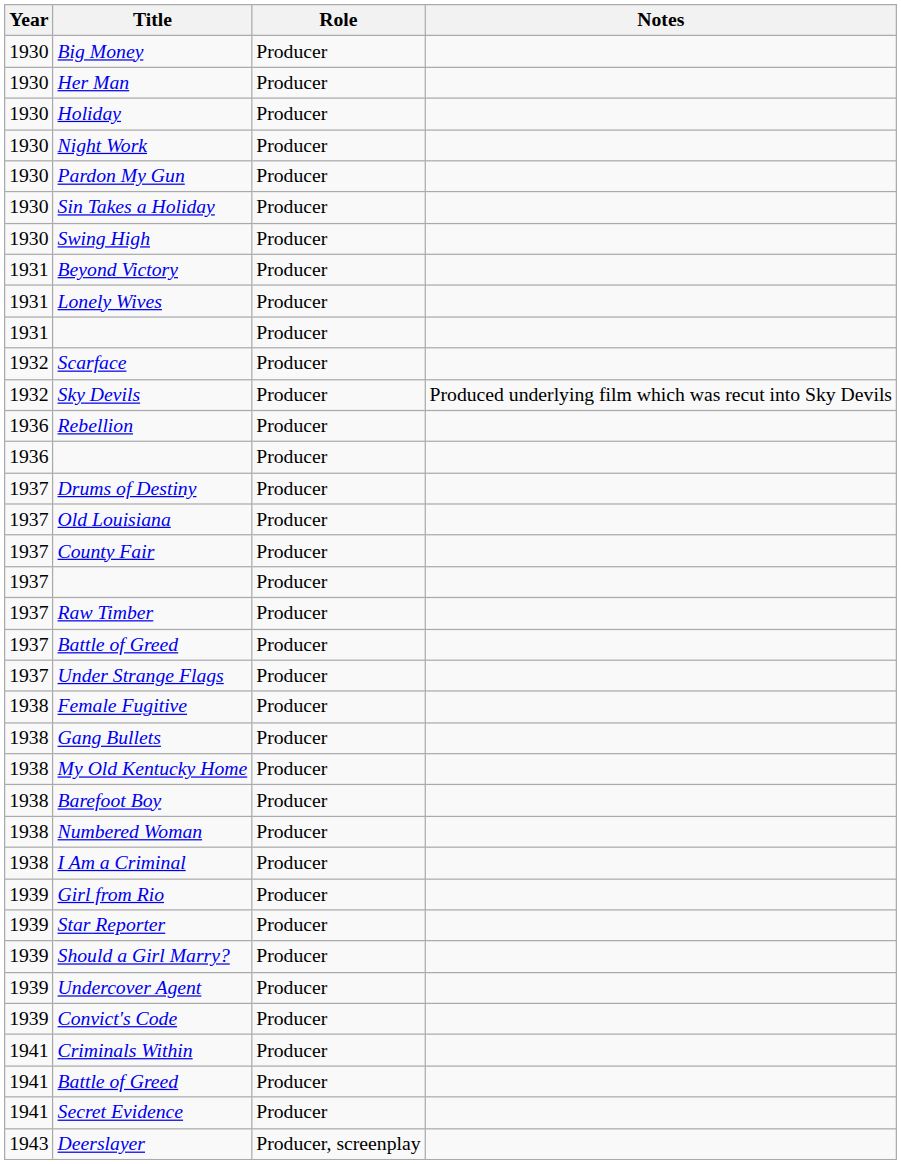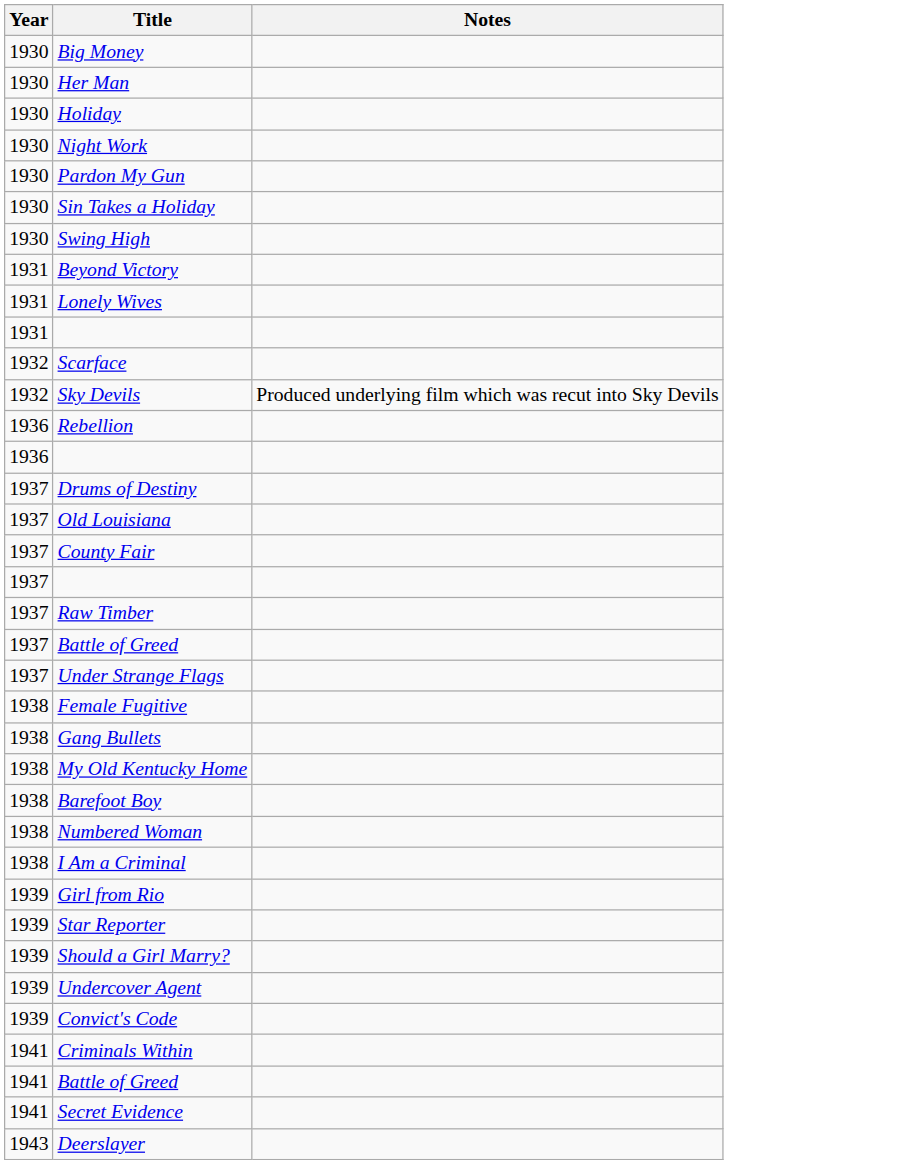 <table class="wikitable sortable">
 <tr>
 <th>Year</th>
 <th>Title</th>
-<th>Role</th>
 <th>Notes</th>
 </tr>
 <tr>
 <td>1930</td>
 <td><em><a href='#'>Big Money</a></em></td>
-<td>Producer</td>
 <td></td>
 </tr>
 <tr>
 <td>1930</td>
 <td><em><a href='#'>Her Man</a></em></td>
-<td>Producer</td>
 <td></td>
 </tr>
 <tr>
 <td>1930</td>
 <td><em><a href='#'>Holiday</a></em></td>
-<td>Producer</td>
 <td></td>
 </tr>
 <tr>
 <td>1930</td>
 <td><em><a href='#'>Night Work</a></em></td>
-<td>Producer</td>
 <td></td>
 </tr>
 <tr>
 <td>1930</td>
 <td><em><a href='#'>Pardon My Gun</a></em></td>
-<td>Producer</td>
 <td></td>
 </tr>
 <tr>
 <td>1930</td>
 <td><em><a href='#'>Sin Takes a Holiday</a></em></td>
-<td>Producer</td>
 <td></td>
 </tr>
 <tr>
 <td>1930</td>
 <td><em><a href='#'>Swing High</a></em></td>
-<td>Producer</td>
 <td></td>
 </tr>
 <tr>
 <td>1931</td>
 <td><em><a href='#'>Beyond Victory</a></em></td>
-<td>Producer</td>
 <td></td>
 </tr>
 <tr>
 <td>1931</td>
 <td><em><a href='#'>Lonely Wives</a></em></td>
-<td>Producer</td>
 <td></td>
 </tr>
 <tr>
 <td>1931</td>
 <td><em></em></td>
-<td>Producer</td>
 <td></td>
 </tr>
 <tr>
 <td>1932</td>
 <td><em><a href='#'>Scarface</a></em></td>
-<td>Producer</td>
 <td></td>
 </tr>
 <tr>
 <td>1932</td>
 <td><em><a href='#'>Sky Devils</a></em></td>
-<td>Producer</td>
 <td>Produced underlying film which was recut into Sky Devils</td>
 </tr>
 <tr>
 <td>1936</td>
 <td><em><a href='#'>Rebellion</a></em></td>
-<td>Producer</td>
 <td></td>
 </tr>
 <tr>
 <td>1936</td>
 <td><em></em></td>
-<td>Producer</td>
 <td></td>
 </tr>
 <tr>
 <td>1937</td>
 <td><em><a href='#'>Drums of Destiny</a></em></td>
-<td>Producer</td>
 <td></td>
 </tr>
 <tr>
 <td>1937</td>
 <td><em><a href='#'>Old Louisiana</a></em></td>
-<td>Producer</td>
 <td></td>
 </tr>
 <tr>
 <td>1937</td>
 <td><em><a href='#'>County Fair</a></em></td>
-<td>Producer</td>
 <td></td>
 </tr>
 <tr>
 <td>1937</td>
 <td><em></em></td>
-<td>Producer</td>
 <td></td>
 </tr>
 <tr>
 <td>1937</td>
 <td><em><a href='#'>Raw Timber</a></em></td>
-<td>Producer</td>
 <td></td>
 </tr>
 <tr>
 <td>1937</td>
 <td><em><a href='#'>Battle of Greed</a></em></td>
-<td>Producer</td>
 <td></td>
 </tr>
 <tr>
 <td>1937</td>
 <td><em><a href='#'>Under Strange Flags</a></em></td>
-<td>Producer</td>
 <td></td>
 </tr>
 <tr>
 <td>1938</td>
 <td><em><a href='#'>Female Fugitive</a></em></td>
-<td>Producer</td>
 <td></td>
 </tr>
 <tr>
 <td>1938</td>
 <td><em><a href='#'>Gang Bullets</a></em></td>
-<td>Producer</td>
 <td></td>
 </tr>
 <tr>
 <td>1938</td>
 <td><em><a href='#'>My Old Kentucky Home</a></em></td>
-<td>Producer</td>
 <td></td>
 </tr>
 <tr>
 <td>1938</td>
 <td><em><a href='#'>Barefoot Boy</a></em></td>
-<td>Producer</td>
 <td></td>
 </tr>
 <tr>
 <td>1938</td>
 <td><em><a href='#'>Numbered Woman</a></em></td>
-<td>Producer</td>
 <td></td>
 </tr>
 <tr>
 <td>1938</td>
 <td><em><a href='#'>I Am a Criminal</a></em></td>
-<td>Producer</td>
 <td></td>
 </tr>
 <tr>
 <td>1939</td>
 <td><em><a href='#'>Girl from Rio</a></em></td>
-<td>Producer</td>
 <td></td>
 </tr>
 <tr>
 <td>1939</td>
 <td><em><a href='#'>Star Reporter</a></em></td>
-<td>Producer</td>
 <td></td>
 </tr>
 <tr>
 <td>1939</td>
 <td><em><a href='#'>Should a Girl Marry?</a></em></td>
-<td>Producer</td>
 <td></td>
 </tr>
 <tr>
 <td>1939</td>
 <td><em><a href='#'>Undercover Agent</a></em></td>
-<td>Producer</td>
 <td></td>
 </tr>
 <tr>
 <td>1939</td>
 <td><em><a href='#'>Convict's Code</a></em></td>
-<td>Producer</td>
 <td></td>
 </tr>
 <tr>
 <td>1941</td>
 <td><em><a href='#'>Criminals Within</a></em></td>
-<td>Producer</td>
 <td></td>
 </tr>
 <tr>
 <td>1941</td>
 <td><em><a href='#'>Battle of Greed</a></em></td>
-<td>Producer</td>
 <td></td>
 </tr>
 <tr>
 <td>1941</td>
 <td><em><a href='#'>Secret Evidence</a></em></td>
-<td>Producer</td>
 <td></td>
 </tr>
 <tr>
 <td>1943</td>
 <td><em><a href='#'>Deerslayer</a></em></td>
-<td>Producer, screenplay</td>
 <td></td>
 </tr>
 </table>
